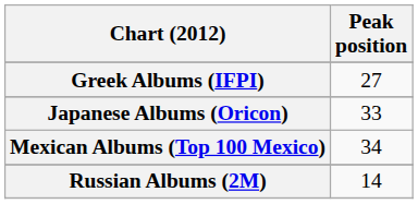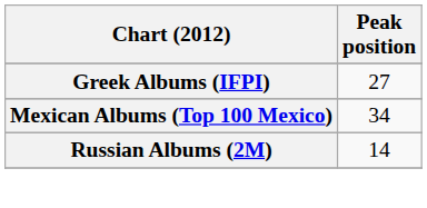 <table class="wikitable sortable plainrowheaders" style="text-align:center">
 <tr>
 <th scope="col">Chart (2012)</th>
 <th scope="col">Peak<br>position</th>
 </tr>
 <tr>
 </tr>
 <tr>
 </tr>
 <tr>
 </tr>
 <tr>
 </tr>
 <tr>
 </tr>
 <tr>
 </tr>
 <tr>
 </tr>
 <tr>
 </tr>
 <tr>
 </tr>
 <tr>
 </tr>
 <tr>
 </tr>
 <tr>
 </tr>
 <tr>
 <th scope="row">Greek Albums (<a href='#'>IFPI</a>)</th>
 <td>27</td>
 </tr>
 <tr>
 </tr>
 <tr>
 </tr>
 <tr>
-<th scope="row">Japanese Albums (<a href='#'>Oricon</a>)</th>
-<td>33</td>
-</tr>
-<tr>
 <th scope="row">Mexican Albums (<a href='#'>Top 100 Mexico</a>)</th>
 <td>34</td>
 </tr>
 <tr>
 </tr>
 <tr>
 </tr>
 <tr>
 <th scope="row">Russian Albums (<a href='#'>2M</a>)</th>
 <td>14</td>
 </tr>
 <tr>
 </tr>
 <tr>
 </tr>
 <tr>
 </tr>
 <tr>
 </tr>
 <tr>
 </tr>
 <tr>
 </tr>
 <tr>
 </tr>
 <tr>
 </tr>
 </table>
